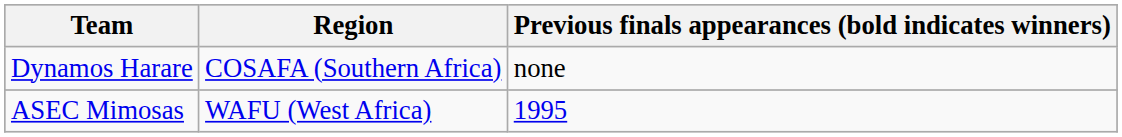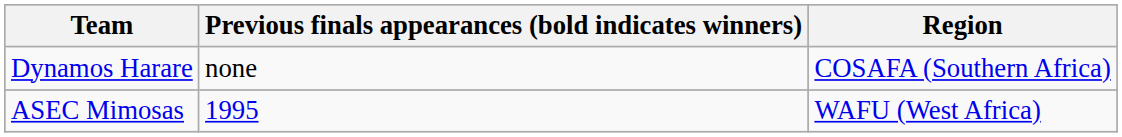 <table class="wikitable">
 <tr>
 <th>Team</th>
+<th>Previous finals appearances (bold indicates winners)</th>
 <th>Region</th>
-<th>Previous finals appearances (bold indicates winners)</th>
 </tr>
 <tr>
 <td> <a href='#'>Dynamos Harare</a></td>
+<td>none</td>
 <td><a href='#'>COSAFA (Southern Africa)</a></td>
-<td>none</td>
 </tr>
 <tr>
 <td> <a href='#'>ASEC Mimosas</a></td>
+<td><a href='#'>1995</a></td>
 <td><a href='#'>WAFU (West Africa)</a></td>
-<td><a href='#'>1995</a></td>
 </tr>
 </table>
